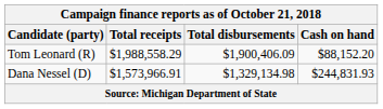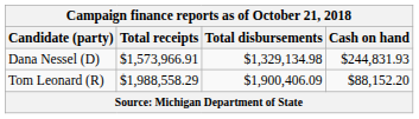 <table class="wikitable sortable">
 <tr>
 <th colspan=4>Campaign finance reports as of October 21, 2018</th>
 </tr>
 <tr style="text-align:center;">
 <th>Candidate (party)</th>
 <th>Total receipts</th>
 <th>Total disbursements</th>
 <th>Cash on hand</th>
 </tr>
 <tr>
+<td>Dana Nessel (D)</td>
+<td align="right">$1,573,966.91</td>
+<td align="right">$1,329,134.98</td>
+<td align="right">$244,831.93</td>
+</tr>
+<tr>
 <td>Tom Leonard (R)</td>
 <td align="right">$1,988,558.29</td>
 <td align="right">$1,900,406.09</td>
 <td align="right">$88,152.20</td>
 </tr>
 <tr>
-<td>Dana Nessel (D)</td>
-<td align="right">$1,573,966.91</td>
-<td align="right">$1,329,134.98</td>
-<td align="right">$244,831.93</td>
-</tr>
-<tr>
 <th colspan="4"><small>Source: Michigan Department of State</small></th>
 </tr>
 </table>
